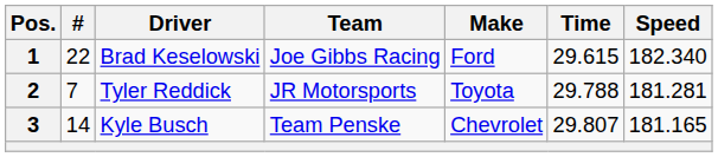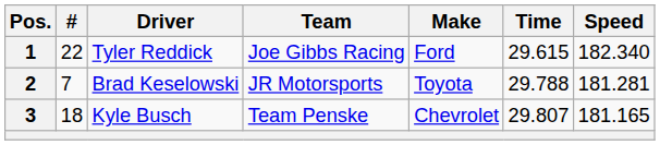 <table class="wikitable" style="font-size:95%">
 <tr>
 <th>Pos.</th>
 <th>#</th>
 <th>Driver</th>
 <th>Team</th>
 <th>Make</th>
 <th>Time</th>
 <th>Speed</th>
 </tr>
 <tr>
 <th>1</th>
 <td>22</td>
-<td><a href='#'>Brad Keselowski</a></td>
+<td><a href='#'>Tyler Reddick</a></td>
 <td><a href='#'>Joe Gibbs Racing</a></td>
 <td><a href='#'>Ford</a></td>
 <td>29.615</td>
 <td>182.340</td>
 </tr>
 <tr>
 <th>2</th>
 <td>7</td>
-<td><a href='#'>Tyler Reddick</a></td>
+<td><a href='#'>Brad Keselowski</a></td>
 <td><a href='#'>JR Motorsports</a></td>
 <td><a href='#'>Toyota</a></td>
 <td>29.788</td>
 <td>181.281</td>
 </tr>
 <tr>
 <th>3</th>
-<td>14</td>
+<td>18</td>
 <td><a href='#'>Kyle Busch</a></td>
 <td><a href='#'>Team Penske</a></td>
 <td><a href='#'>Chevrolet</a></td>
 <td>29.807</td>
 <td>181.165</td>
 </tr>
 <tr>
 <th colspan="7"></th>
 </tr>
 </table>
